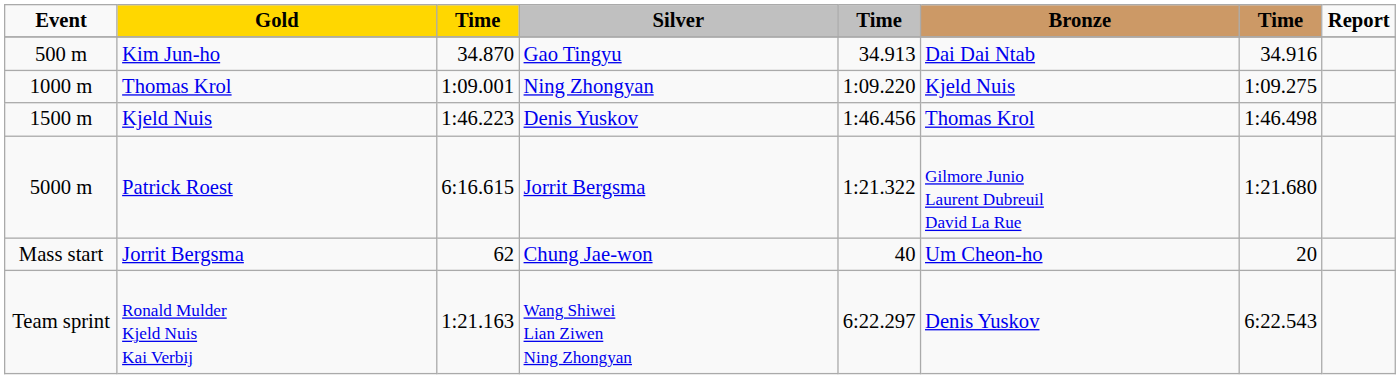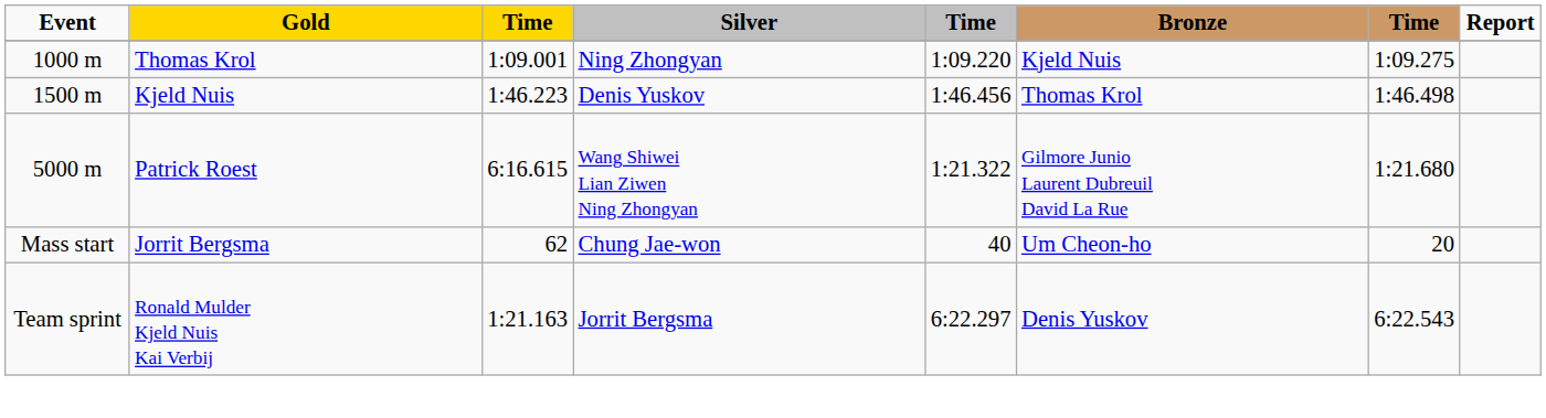 <table class="wikitable">
 <tr>
 <td width="80" align="center"><strong>Event</strong></td>
 <td width="240" bgcolor="gold" align="center"><strong>Gold</strong></td>
 <td width="50" bgcolor="gold" align="center"><strong>Time</strong></td>
 <td width="240" bgcolor="silver" align="center"><strong>Silver</strong></td>
 <td width="50" bgcolor="silver" align="center"><strong>Time</strong></td>
 <td width="240" bgcolor="#CC9966" align="center"><strong>Bronze</strong></td>
 <td width="50" bgcolor="#CC9966" align="center"><strong>Time</strong></td>
 <td width="50" align="center"><strong>Report</strong></td>
 </tr>
 <tr bgcolor="#cccccc">
-</tr>
-<tr>
-<td align="center">500 m</td>
-<td> <a href='#'>Kim Jun-ho</a></td>
-<td align="right">34.870</td>
-<td> <a href='#'>Gao Tingyu</a></td>
-<td align="right">34.913</td>
-<td> <a href='#'>Dai Dai Ntab</a></td>
-<td align="right">34.916</td>
-<td align="center"></td>
 </tr>
 <tr>
 <td align="center">1000 m</td>
 <td> <a href='#'>Thomas Krol</a></td>
 <td align="right">1:09.001 <strong></strong></td>
 <td> <a href='#'>Ning Zhongyan</a></td>
 <td align="right">1:09.220</td>
 <td> <a href='#'>Kjeld Nuis</a></td>
 <td align="right">1:09.275</td>
 <td align="center"></td>
 </tr>
 <tr>
 <td align="center">1500 m</td>
 <td> <a href='#'>Kjeld Nuis</a></td>
 <td align="right">1:46.223</td>
 <td> <a href='#'>Denis Yuskov</a></td>
 <td align="right">1:46.456</td>
 <td> <a href='#'>Thomas Krol</a></td>
 <td align="right">1:46.498</td>
 <td align="center"></td>
 </tr>
 <tr>
 <td align="center">5000 m</td>
 <td> <a href='#'>Patrick Roest</a></td>
 <td align="right">6:16.615 <strong></strong></td>
-<td> <a href='#'>Jorrit Bergsma</a></td>
+<td><br><small><a href='#'>Wang Shiwei</a><br><a href='#'>Lian Ziwen</a><br><a href='#'>Ning Zhongyan</a></small></td>
 <td align="right">1:21.322</td>
 <td><br><small><a href='#'>Gilmore Junio</a><br><a href='#'>Laurent Dubreuil</a><br><a href='#'>David La Rue</a></small></td>
 <td align="right">1:21.680</td>
 <td align="center"></td>
 </tr>
 <tr>
 <td align="center">Mass start</td>
 <td> <a href='#'>Jorrit Bergsma</a></td>
 <td align="right">62</td>
 <td> <a href='#'>Chung Jae-won</a></td>
 <td align="right">40</td>
 <td> <a href='#'>Um Cheon-ho</a></td>
 <td align="right">20</td>
 <td align="center"></td>
 </tr>
 <tr>
 <td align="center">Team sprint</td>
 <td><br><small><a href='#'>Ronald Mulder</a><br><a href='#'>Kjeld Nuis</a><br><a href='#'>Kai Verbij</a></small></td>
 <td align="right">1:21.163</td>
-<td><br><small><a href='#'>Wang Shiwei</a><br><a href='#'>Lian Ziwen</a><br><a href='#'>Ning Zhongyan</a></small></td>
+<td> <a href='#'>Jorrit Bergsma</a></td>
 <td align="right">6:22.297</td>
 <td> <a href='#'>Denis Yuskov</a></td>
 <td align="right">6:22.543</td>
 <td align="center"></td>
 </tr>
 </table>
